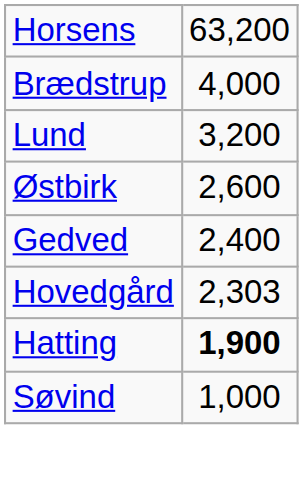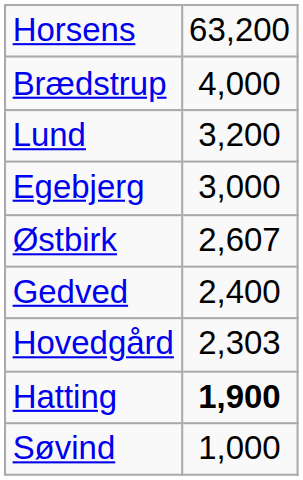 <table class="wikitable" style="margin-right:1em">
 <tr>
 <td><a href='#'>Horsens</a></td>
 <td align="center">63,200</td>
 </tr>
 <tr>
 <td><a href='#'>Brædstrup</a></td>
 <td align="center">4,000</td>
 </tr>
 <tr>
 <td><a href='#'>Lund</a></td>
 <td align="center">3,200</td>
 </tr>
 <tr>
+<td><a href='#'>Egebjerg</a></td>
+<td align="center">3,000</td>
+</tr>
+<tr>
 <td><a href='#'>Østbirk</a></td>
-<td align="center">2,600</td>
+<td align="center">2,607</td>
 </tr>
 <tr>
 <td><a href='#'>Gedved</a></td>
 <td align="center">2,400</td>
 </tr>
 <tr>
 <td><a href='#'>Hovedgård</a></td>
 <td align="center">2,303</td>
 </tr>
 <tr>
 <td><a href='#'>Hatting</a></td>
 <td align="center"><strong>1,900</strong></td>
 </tr>
 <tr>
 <td><a href='#'>Søvind</a></td>
 <td align="center">1,000</td>
 </tr>
 </table>
